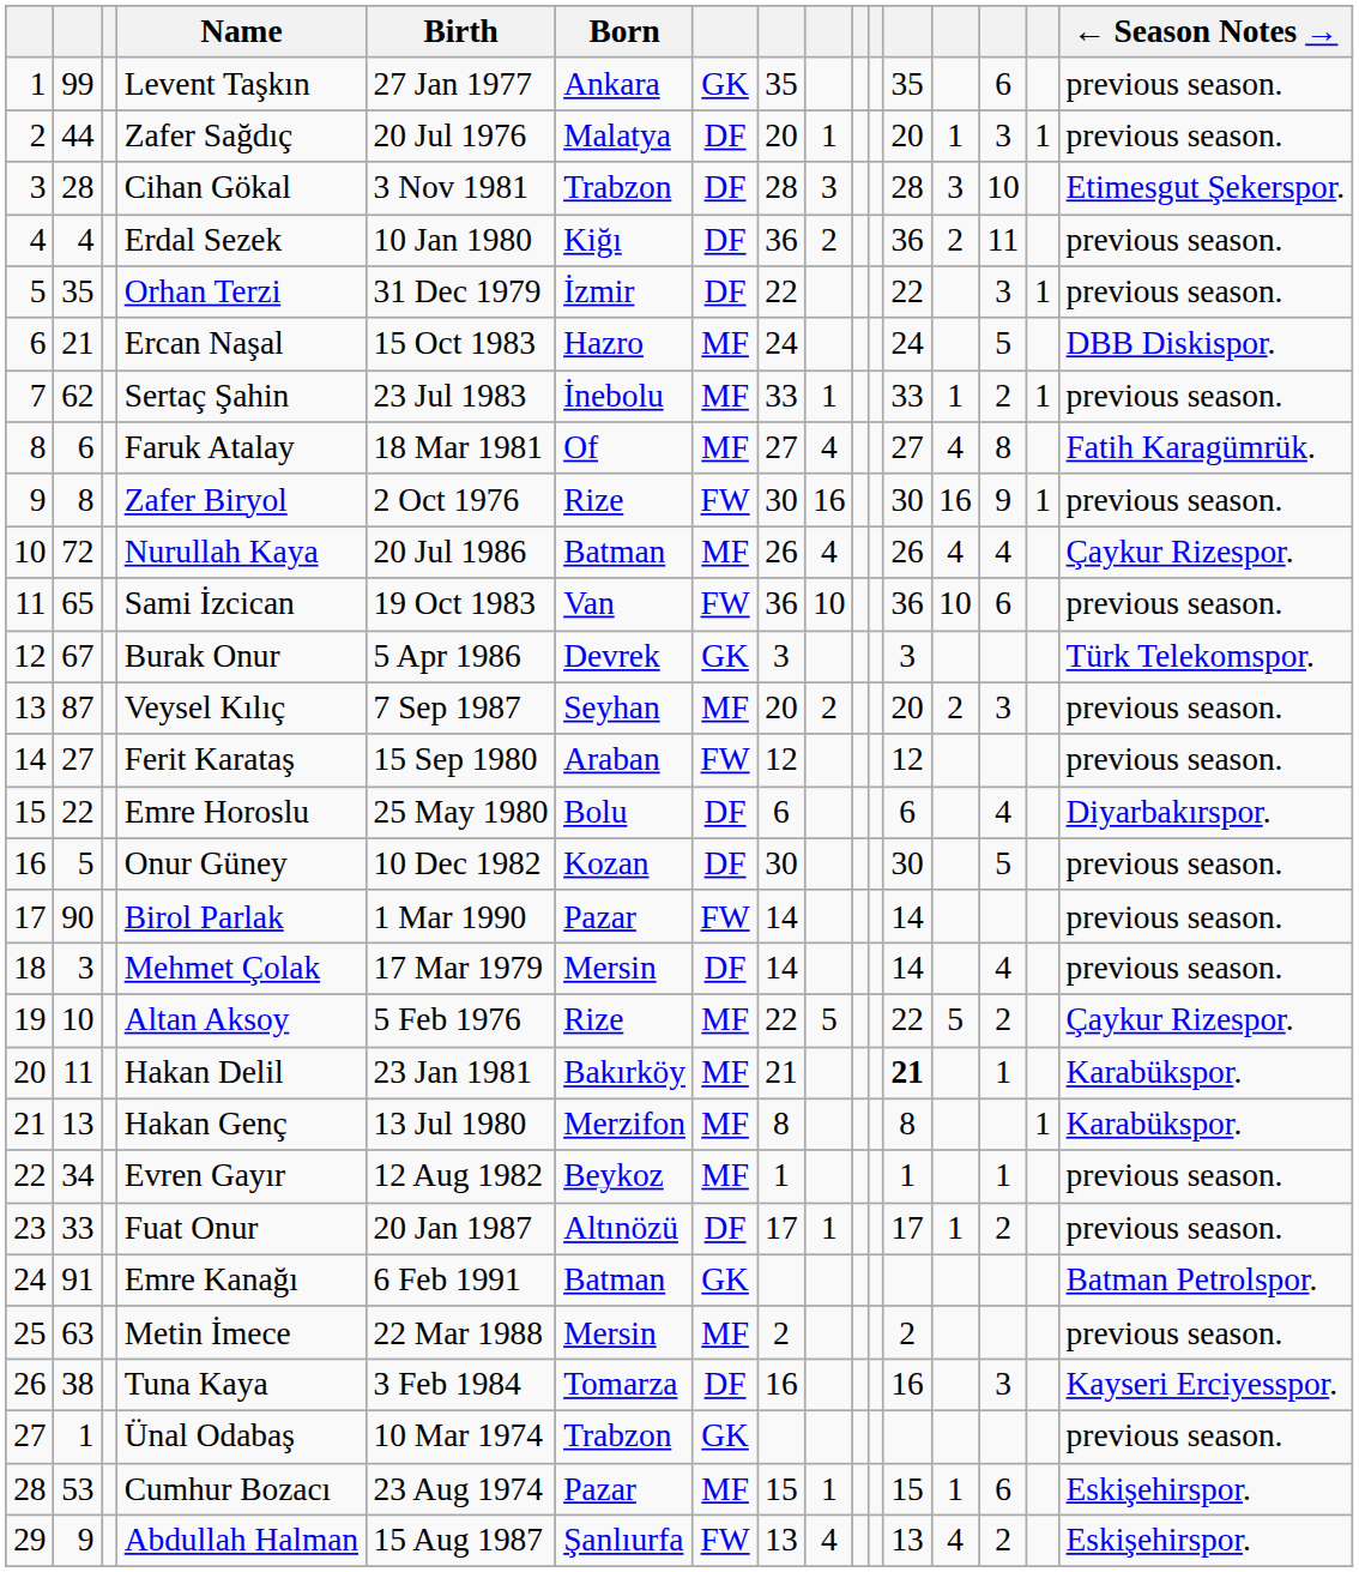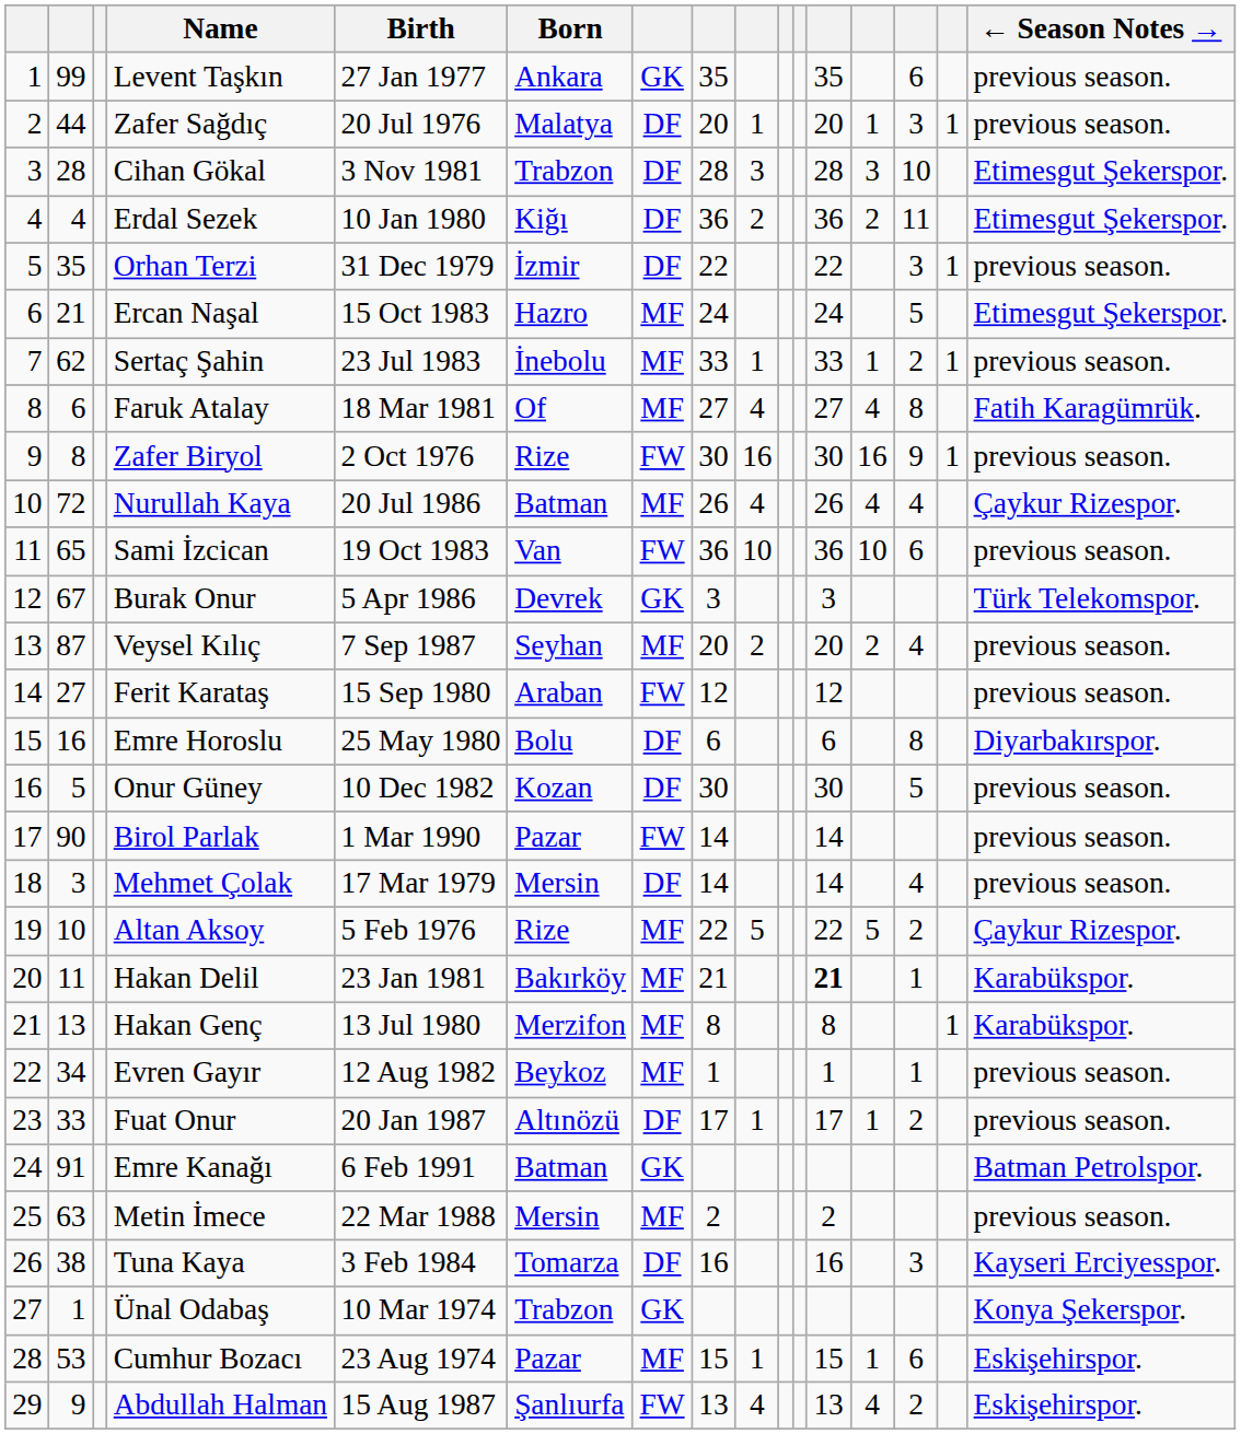 <table class="wikitable sortable">
 <tr>
 <th></th>
 <th></th>
 <th></th>
 <th>Name</th>
 <th>Birth</th>
 <th>Born</th>
 <th></th>
 <th></th>
 <th></th>
 <th></th>
 <th></th>
 <th></th>
 <th></th>
 <th></th>
 <th></th>
 <th>← Season Notes <a href='#'>→</a></th>
 </tr>
 <tr>
 <td align="right">1</td>
 <td align="right">99</td>
 <td></td>
 <td>Levent Taşkın</td>
 <td>27 Jan 1977</td>
 <td><a href='#'>Ankara</a></td>
 <td align="center"><a href='#'>GK</a></td>
 <td align="center">35</td>
 <td></td>
 <td></td>
 <td></td>
 <td align="center">35</td>
 <td></td>
 <td align="center">6</td>
 <td></td>
 <td> previous season.</td>
 </tr>
 <tr>
 <td align="right">2</td>
 <td align="right">44</td>
 <td></td>
 <td>Zafer Sağdıç</td>
 <td>20 Jul 1976</td>
 <td><a href='#'>Malatya</a></td>
 <td align="center"><a href='#'>DF</a></td>
 <td align="center">20</td>
 <td align="center">1</td>
 <td></td>
 <td></td>
 <td align="center">20</td>
 <td align="center">1</td>
 <td align="center">3</td>
 <td align="center">1</td>
 <td> previous season.</td>
 </tr>
 <tr>
 <td align="right">3</td>
 <td align="right">28</td>
 <td></td>
 <td>Cihan Gökal</td>
 <td>3 Nov 1981</td>
 <td><a href='#'>Trabzon</a></td>
 <td align="center"><a href='#'>DF</a></td>
 <td align="center">28</td>
 <td align="center">3</td>
 <td></td>
 <td></td>
 <td align="center">28</td>
 <td align="center">3</td>
 <td align="center">10</td>
 <td></td>
 <td> <a href='#'>Etimesgut Şekerspor</a>.</td>
 </tr>
 <tr>
 <td align="right">4</td>
 <td align="right">4</td>
 <td></td>
 <td>Erdal Sezek</td>
 <td>10 Jan 1980</td>
 <td><a href='#'>Kiğı</a></td>
 <td align="center"><a href='#'>DF</a></td>
 <td align="center">36</td>
 <td align="center">2</td>
 <td></td>
 <td></td>
 <td align="center">36</td>
 <td align="center">2</td>
 <td align="center">11</td>
 <td></td>
-<td> previous season.</td>
+<td> <a href='#'>Etimesgut Şekerspor</a>.</td>
 </tr>
 <tr>
 <td align="right">5</td>
 <td align="right">35</td>
 <td></td>
 <td><a href='#'>Orhan Terzi</a></td>
 <td>31 Dec 1979</td>
 <td><a href='#'>İzmir</a></td>
 <td align="center"><a href='#'>DF</a></td>
 <td align="center">22</td>
 <td></td>
 <td></td>
 <td></td>
 <td align="center">22</td>
 <td></td>
 <td align="center">3</td>
 <td align="center">1</td>
 <td> previous season.</td>
 </tr>
 <tr>
 <td align="right">6</td>
 <td align="right">21</td>
 <td></td>
 <td>Ercan Naşal</td>
 <td>15 Oct 1983</td>
 <td><a href='#'>Hazro</a></td>
 <td align="center"><a href='#'>MF</a></td>
 <td align="center">24</td>
 <td></td>
 <td></td>
 <td></td>
 <td align="center">24</td>
 <td></td>
 <td align="center">5</td>
 <td></td>
-<td> <a href='#'>DBB Diskispor</a>.</td>
+<td> <a href='#'>Etimesgut Şekerspor</a>.</td>
 </tr>
 <tr>
 <td align="right">7</td>
 <td align="right">62</td>
 <td></td>
 <td>Sertaç Şahin</td>
 <td>23 Jul 1983</td>
 <td><a href='#'>İnebolu</a></td>
 <td align="center"><a href='#'>MF</a></td>
 <td align="center">33</td>
 <td align="center">1</td>
 <td></td>
 <td></td>
 <td align="center">33</td>
 <td align="center">1</td>
 <td align="center">2</td>
 <td align="center">1</td>
 <td> previous season.</td>
 </tr>
 <tr>
 <td align="right">8</td>
 <td align="right">6</td>
 <td></td>
 <td>Faruk Atalay</td>
 <td>18 Mar 1981</td>
 <td><a href='#'>Of</a></td>
 <td align="center"><a href='#'>MF</a></td>
 <td align="center">27</td>
 <td align="center">4</td>
 <td></td>
 <td></td>
 <td align="center">27</td>
 <td align="center">4</td>
 <td align="center">8</td>
 <td align="center"></td>
 <td> <a href='#'>Fatih Karagümrük</a>.</td>
 </tr>
 <tr>
 <td align="right">9</td>
 <td align="right">8</td>
 <td></td>
 <td><a href='#'>Zafer Biryol</a></td>
 <td>2 Oct 1976</td>
 <td><a href='#'>Rize</a></td>
 <td align="center"><a href='#'>FW</a></td>
 <td align="center">30</td>
 <td align="center">16</td>
 <td></td>
 <td></td>
 <td align="center">30</td>
 <td align="center">16</td>
 <td align="center">9</td>
 <td align="center">1</td>
 <td> previous season.</td>
 </tr>
 <tr>
 <td align="right">10</td>
 <td align="right">72</td>
 <td></td>
 <td><a href='#'>Nurullah Kaya</a></td>
 <td>20 Jul 1986</td>
 <td><a href='#'>Batman</a></td>
 <td align="center"><a href='#'>MF</a></td>
 <td align="center">26</td>
 <td align="center">4</td>
 <td></td>
 <td></td>
 <td align="center">26</td>
 <td align="center">4</td>
 <td align="center">4</td>
 <td></td>
 <td> <a href='#'>Çaykur Rizespor</a>.</td>
 </tr>
 <tr>
 <td align="right">11</td>
 <td align="right">65</td>
 <td></td>
 <td>Sami İzcican</td>
 <td>19 Oct 1983</td>
 <td><a href='#'>Van</a></td>
 <td align="center"><a href='#'>FW</a></td>
 <td align="center">36</td>
 <td align="center">10</td>
 <td></td>
 <td></td>
 <td align="center">36</td>
 <td align="center">10</td>
 <td align="center">6</td>
 <td></td>
 <td> previous season.</td>
 </tr>
 <tr>
 <td align="right">12</td>
 <td align="right">67</td>
 <td></td>
 <td>Burak Onur</td>
 <td>5 Apr 1986</td>
 <td><a href='#'>Devrek</a></td>
 <td align="center"><a href='#'>GK</a></td>
 <td align="center">3</td>
 <td></td>
 <td></td>
 <td></td>
 <td align="center">3</td>
 <td></td>
 <td></td>
 <td></td>
 <td> <a href='#'>Türk Telekomspor</a>.</td>
 </tr>
 <tr>
 <td align="right">13</td>
 <td align="right">87</td>
 <td></td>
 <td>Veysel Kılıç</td>
 <td>7 Sep 1987</td>
 <td><a href='#'>Seyhan</a></td>
 <td align="center"><a href='#'>MF</a></td>
 <td align="center">20</td>
 <td align="center">2</td>
 <td></td>
 <td></td>
 <td align="center">20</td>
 <td align="center">2</td>
-<td align="center">3</td>
+<td align="center">4</td>
 <td></td>
 <td> previous season.</td>
 </tr>
 <tr>
 <td align="right">14</td>
 <td align="right">27</td>
 <td></td>
 <td>Ferit Karataş</td>
 <td>15 Sep 1980</td>
 <td><a href='#'>Araban</a></td>
 <td align="center"><a href='#'>FW</a></td>
 <td align="center">12</td>
 <td></td>
 <td></td>
 <td></td>
 <td align="center">12</td>
 <td></td>
 <td></td>
 <td></td>
 <td> previous season.</td>
 </tr>
 <tr>
 <td align="right">15</td>
-<td align="right">22</td>
+<td align="right">16</td>
 <td></td>
 <td>Emre Horoslu</td>
 <td>25 May 1980</td>
 <td><a href='#'>Bolu</a></td>
 <td align="center"><a href='#'>DF</a></td>
 <td align="center">6</td>
 <td></td>
 <td></td>
 <td></td>
 <td align="center">6</td>
 <td></td>
-<td align="center">4</td>
+<td align="center">8</td>
 <td></td>
 <td> <a href='#'>Diyarbakırspor</a>.</td>
 </tr>
 <tr>
 <td align="right">16</td>
 <td align="right">5</td>
 <td></td>
 <td>Onur Güney</td>
 <td>10 Dec 1982</td>
 <td><a href='#'>Kozan</a></td>
 <td align="center"><a href='#'>DF</a></td>
 <td align="center">30</td>
 <td></td>
 <td></td>
 <td></td>
 <td align="center">30</td>
 <td></td>
 <td align="center">5</td>
 <td></td>
 <td> previous season.</td>
 </tr>
 <tr>
 <td align="right">17</td>
 <td align="right">90</td>
 <td></td>
 <td><a href='#'>Birol Parlak</a></td>
 <td>1 Mar 1990</td>
 <td><a href='#'>Pazar</a></td>
 <td align="center"><a href='#'>FW</a></td>
 <td align="center">14</td>
 <td></td>
 <td></td>
 <td></td>
 <td align="center">14</td>
 <td></td>
 <td></td>
 <td></td>
 <td> previous season.</td>
 </tr>
 <tr>
 <td align="right">18</td>
 <td align="right">3</td>
 <td></td>
 <td><a href='#'>Mehmet Çolak</a></td>
 <td>17 Mar 1979</td>
 <td><a href='#'>Mersin</a></td>
 <td align="center"><a href='#'>DF</a></td>
 <td align="center">14</td>
 <td></td>
 <td></td>
 <td></td>
 <td align="center">14</td>
 <td></td>
 <td align="center">4</td>
 <td></td>
 <td> previous season.</td>
 </tr>
 <tr>
 <td align="right">19</td>
 <td align="right">10</td>
 <td></td>
 <td><a href='#'>Altan Aksoy</a></td>
 <td>5 Feb 1976</td>
 <td><a href='#'>Rize</a></td>
 <td align="center"><a href='#'>MF</a></td>
 <td align="center">22</td>
 <td align="center">5</td>
 <td></td>
 <td></td>
 <td align="center">22</td>
 <td align="center">5</td>
 <td align="center">2</td>
 <td></td>
 <td> <a href='#'>Çaykur Rizespor</a>.</td>
 </tr>
 <tr>
 <td align="right">20</td>
 <td align="right">11</td>
 <td></td>
 <td>Hakan Delil</td>
 <td>23 Jan 1981</td>
 <td><a href='#'>Bakırköy</a></td>
 <td align="center"><a href='#'>MF</a></td>
 <td align="center">21</td>
 <td></td>
 <td></td>
 <td></td>
 <td align="center"><strong>21</strong></td>
 <td></td>
 <td align="center">1</td>
 <td></td>
 <td> <a href='#'>Karabükspor</a>.</td>
 </tr>
 <tr>
 <td align="right">21</td>
 <td align="right">13</td>
 <td></td>
 <td>Hakan Genç</td>
 <td>13 Jul 1980</td>
 <td><a href='#'>Merzifon</a></td>
 <td align="center"><a href='#'>MF</a></td>
 <td align="center">8</td>
 <td></td>
 <td></td>
 <td></td>
 <td align="center">8</td>
 <td></td>
 <td></td>
 <td align="center">1</td>
 <td> <a href='#'>Karabükspor</a>.</td>
 </tr>
 <tr>
 <td align="right">22</td>
 <td align="right">34</td>
 <td></td>
 <td>Evren Gayır</td>
 <td>12 Aug 1982</td>
 <td><a href='#'>Beykoz</a></td>
 <td align="center"><a href='#'>MF</a></td>
 <td align="center">1</td>
 <td></td>
 <td></td>
 <td></td>
 <td align="center">1</td>
 <td></td>
 <td align="center">1</td>
 <td></td>
 <td> previous season.</td>
 </tr>
 <tr>
 <td align="right">23</td>
 <td align="right">33</td>
 <td></td>
 <td>Fuat Onur</td>
 <td>20 Jan 1987</td>
 <td><a href='#'>Altınözü</a></td>
 <td align="center"><a href='#'>DF</a></td>
 <td align="center">17</td>
 <td align="center">1</td>
 <td></td>
 <td></td>
 <td align="center">17</td>
 <td align="center">1</td>
 <td align="center">2</td>
 <td></td>
 <td> previous season.</td>
 </tr>
 <tr>
 <td align="right">24</td>
 <td align="right">91</td>
 <td></td>
 <td>Emre Kanağı</td>
 <td>6 Feb 1991</td>
 <td><a href='#'>Batman</a></td>
 <td align="center"><a href='#'>GK</a></td>
 <td></td>
 <td></td>
 <td></td>
 <td></td>
 <td></td>
 <td></td>
 <td></td>
 <td></td>
 <td> <a href='#'>Batman Petrolspor</a>.</td>
 </tr>
 <tr>
 <td align="right">25</td>
 <td align="right">63</td>
 <td></td>
 <td>Metin İmece</td>
 <td>22 Mar 1988</td>
 <td><a href='#'>Mersin</a></td>
 <td align="center"><a href='#'>MF</a></td>
 <td align="center">2</td>
 <td></td>
 <td></td>
 <td></td>
 <td align="center">2</td>
 <td></td>
 <td></td>
 <td></td>
 <td> previous season.</td>
 </tr>
 <tr>
 <td align="right">26</td>
 <td align="right">38</td>
 <td></td>
 <td>Tuna Kaya</td>
 <td>3 Feb 1984</td>
 <td><a href='#'>Tomarza</a></td>
 <td align="center"><a href='#'>DF</a></td>
 <td align="center">16</td>
 <td></td>
 <td></td>
 <td></td>
 <td align="center">16</td>
 <td></td>
 <td align="center">3</td>
 <td></td>
 <td> <a href='#'>Kayseri Erciyesspor</a>.</td>
 </tr>
 <tr>
 <td align="right">27</td>
 <td align="right">1</td>
 <td></td>
 <td>Ünal Odabaş</td>
 <td>10 Mar 1974</td>
 <td><a href='#'>Trabzon</a></td>
 <td align="center"><a href='#'>GK</a></td>
 <td></td>
 <td></td>
 <td></td>
 <td></td>
 <td></td>
 <td></td>
 <td></td>
 <td></td>
-<td> previous season.</td>
+<td> <a href='#'>Konya Şekerspor</a>.</td>
 </tr>
 <tr>
 <td align="right">28</td>
 <td align="right">53</td>
 <td></td>
 <td>Cumhur Bozacı</td>
 <td>23 Aug 1974</td>
 <td><a href='#'>Pazar</a></td>
 <td align="center"><a href='#'>MF</a></td>
 <td align="center">15</td>
 <td align="center">1</td>
 <td></td>
 <td></td>
 <td align="center">15</td>
 <td align="center">1</td>
 <td align="center">6</td>
 <td></td>
 <td> <a href='#'>Eskişehirspor</a>.</td>
 </tr>
 <tr>
 <td align="right">29</td>
 <td align="right">9</td>
 <td></td>
 <td><a href='#'>Abdullah Halman</a></td>
 <td>15 Aug 1987</td>
 <td><a href='#'>Şanlıurfa</a></td>
 <td align="center"><a href='#'>FW</a></td>
 <td align="center">13</td>
 <td align="center">4</td>
 <td></td>
 <td></td>
 <td align="center">13</td>
 <td align="center">4</td>
 <td align="center">2</td>
 <td></td>
 <td> <a href='#'>Eskişehirspor</a>.</td>
 </tr>
 </table>
